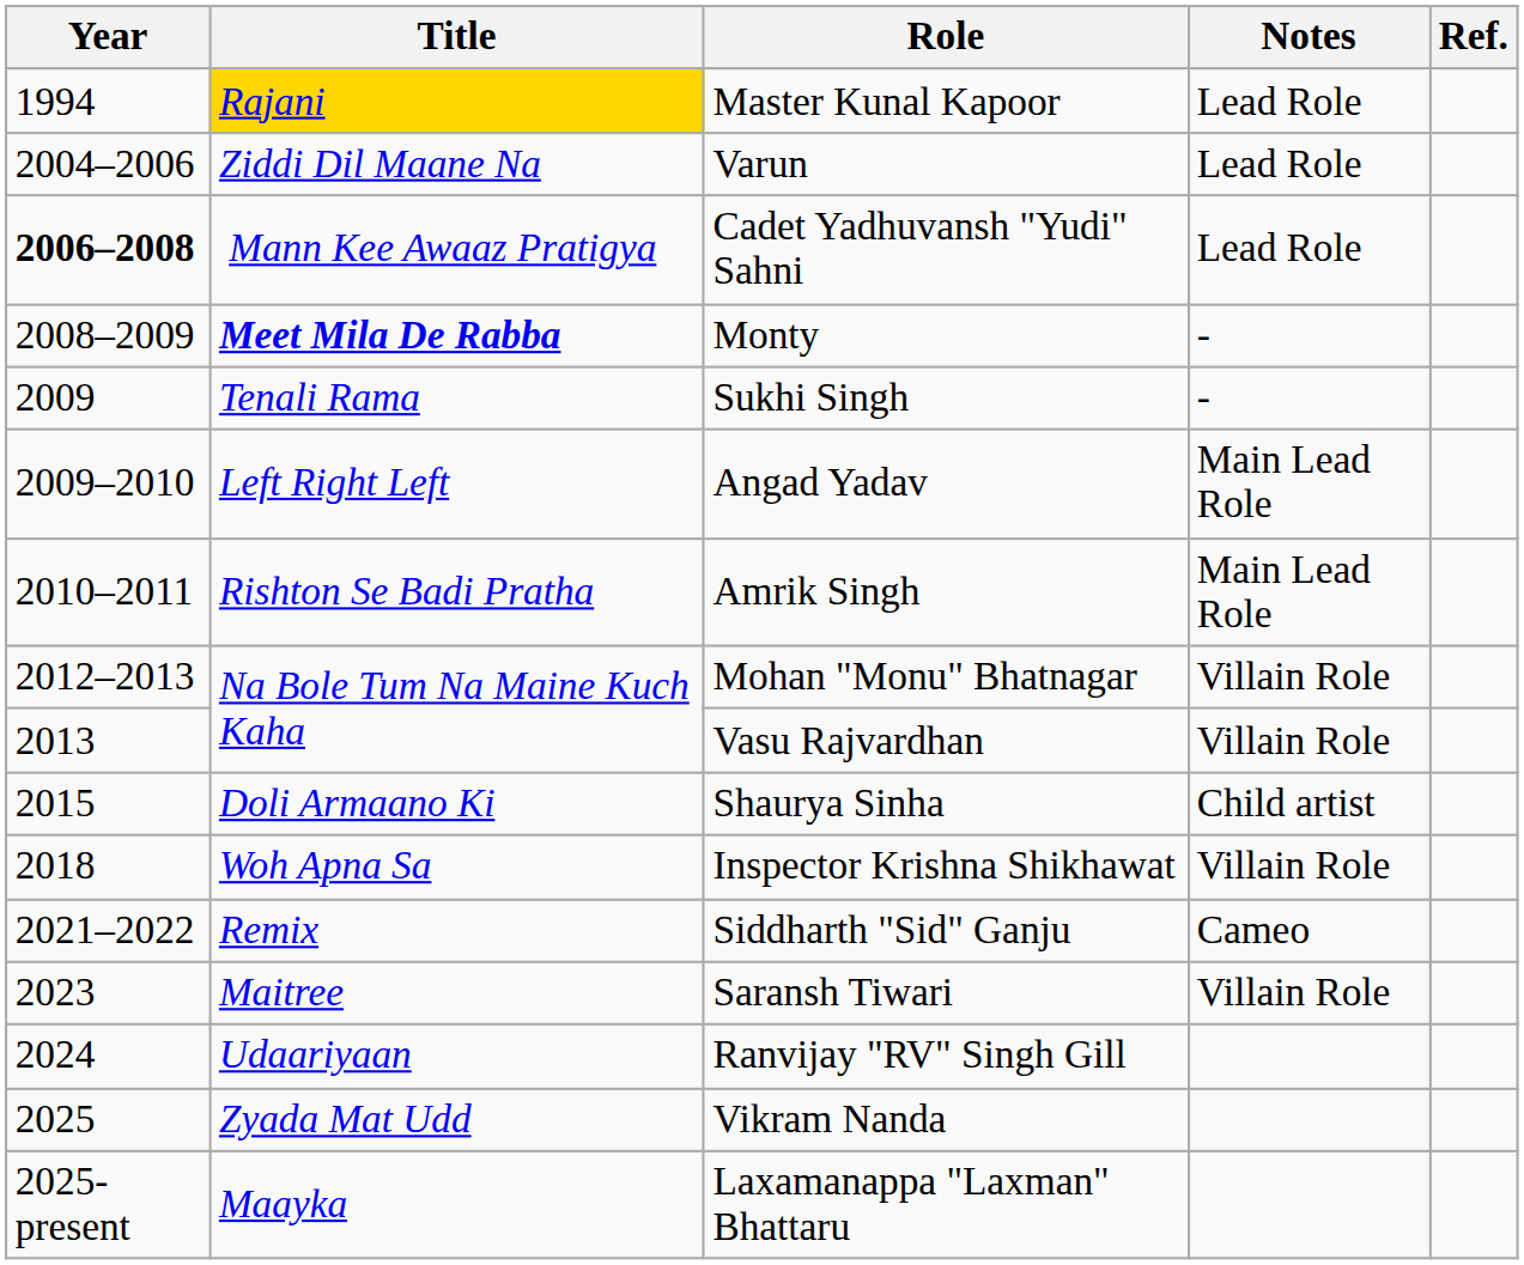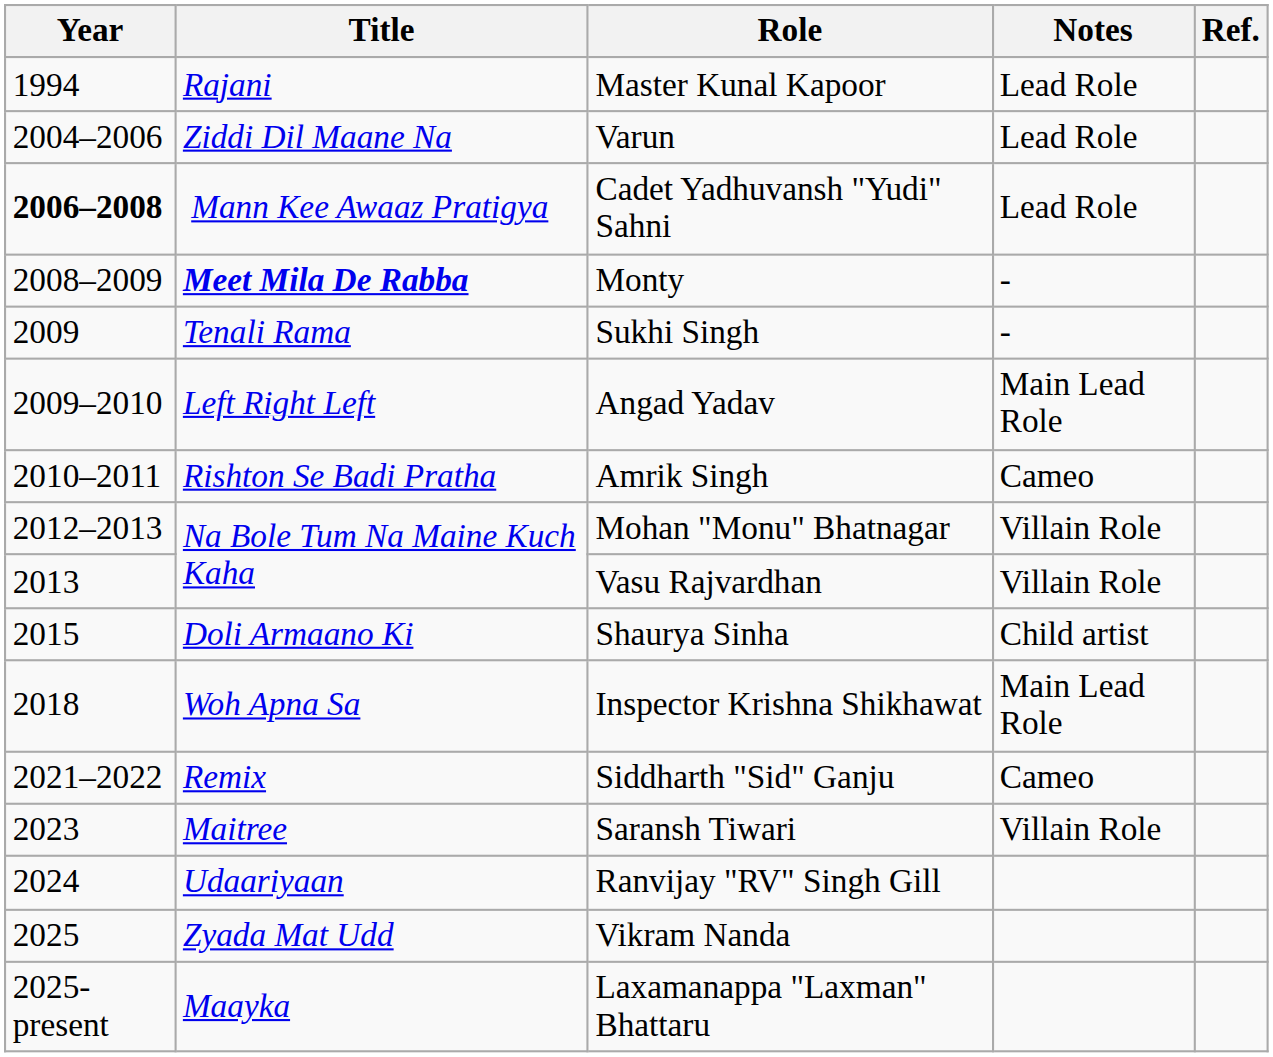 <table class="wikitable sortable">
 <tr>
 <th>Year</th>
 <th>Title</th>
 <th>Role</th>
 <th class="unsortable">Notes</th>
 <th class="unsortable">Ref.</th>
 </tr>
 <tr>
 <td>1994</td>
-<td style="background: gold;"><em><a href='#'> Rajani</a></em></td>
+<td><em><a href='#'> Rajani</a></em></td>
 <td>Master Kunal Kapoor</td>
 <td>Lead Role</td>
 <td></td>
 </tr>
 <tr>
 <td>2004–2006</td>
 <td><em><a href='#'>Ziddi Dil Maane Na</a></em></td>
 <td>Varun</td>
 <td>Lead Role</td>
 <td></td>
 </tr>
 <tr>
 <td><strong>2006–2008</strong></td>
 <td> <em><a href='#'>Mann Kee Awaaz Pratigya</a></em></td>
 <td>Cadet Yadhuvansh "Yudi" Sahni</td>
 <td>Lead Role</td>
 <td></td>
 </tr>
 <tr>
 <td>2008–2009</td>
 <td><strong><em><a href='#'>Meet Mila De Rabba</a></em></strong></td>
 <td>Monty</td>
 <td>-</td>
 <td></td>
 </tr>
 <tr>
 <td>2009</td>
 <td><em><a href='#'> Tenali Rama</a></td>
 <td>Sukhi Singh</td>
 <td>-</td>
 <td></td>
 </tr>
 <tr>
 <td>2009–2010</td>
 <td><em><a href='#'> Left Right Left</a></em></td>
 <td>Angad Yadav</td>
 <td>Main Lead Role</td>
 <td></td>
 </tr>
 <tr>
 <td>2010–2011</td>
 <td><em><a href='#'>Rishton Se Badi Pratha</a></em></td>
 <td>Amrik Singh</td>
-<td>Main Lead Role</td>
+<td>Cameo</td>
 <td></td>
 </tr>
 <tr>
 <td>2012–2013</td>
 <td rowspan="2"><em><a href='#'>Na Bole Tum Na Maine Kuch Kaha</a></em></td>
 <td>Mohan "Monu" Bhatnagar</td>
 <td>Villain Role</td>
 <td></td>
 </tr>
 <tr>
 <td>2013</td>
 <td>Vasu Rajvardhan</td>
 <td>Villain Role</td>
 <td></td>
 </tr>
 <tr>
 <td>2015</td>
 <td><em><a href='#'>Doli Armaano Ki</a></em></td>
 <td>Shaurya Sinha</td>
 <td>Child artist</td>
 <td></td>
 </tr>
 <tr>
 <td>2018</td>
 <td><em><a href='#'>Woh Apna Sa</a></em></td>
 <td>Inspector Krishna Shikhawat</td>
-<td>Villain Role</td>
+<td>Main Lead Role</td>
 <td></td>
 </tr>
 <tr>
 <td>2021–2022</td>
 <td><em><a href='#'> Remix</a></em></td>
 <td>Siddharth "Sid" Ganju</td>
 <td>Cameo</td>
 <td></td>
 </tr>
 <tr>
 <td>2023</td>
 <td><em><a href='#'> Maitree</a></em></td>
 <td>Saransh Tiwari</td>
 <td>Villain Role</td>
 <td></td>
 </tr>
 <tr>
 <td>2024</td>
 <td><em><a href='#'>Udaariyaan</a></em></td>
 <td>Ranvijay "RV" Singh Gill</td>
 <td></td>
 <td></td>
 </tr>
 <tr>
 <td>2025</td>
 <td><em><a href='#'>Zyada Mat Udd</a></em></td>
 <td>Vikram Nanda</td>
 <td></td>
 <td></td>
 </tr>
 <tr>
 <td>2025-present</td>
 <td><em><a href='#'>Maayka</a></em></td>
 <td>Laxamanappa "Laxman" Bhattaru</td>
 <td></td>
 <td></td>
 </tr>
 </table>
